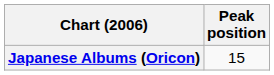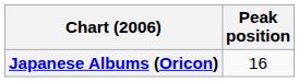 <table class="wikitable sortable plainrowheaders" style="text-align:center">
 <tr>
 <th scope="col">Chart (2006)</th>
 <th scope="col">Peak<br> position</th>
 </tr>
 <tr>
 <th scope="row"><a href='#'>Japanese Albums</a> (<a href='#'>Oricon</a>)</th>
-<td>15</td>
+<td>16</td>
 </tr>
 </table>
